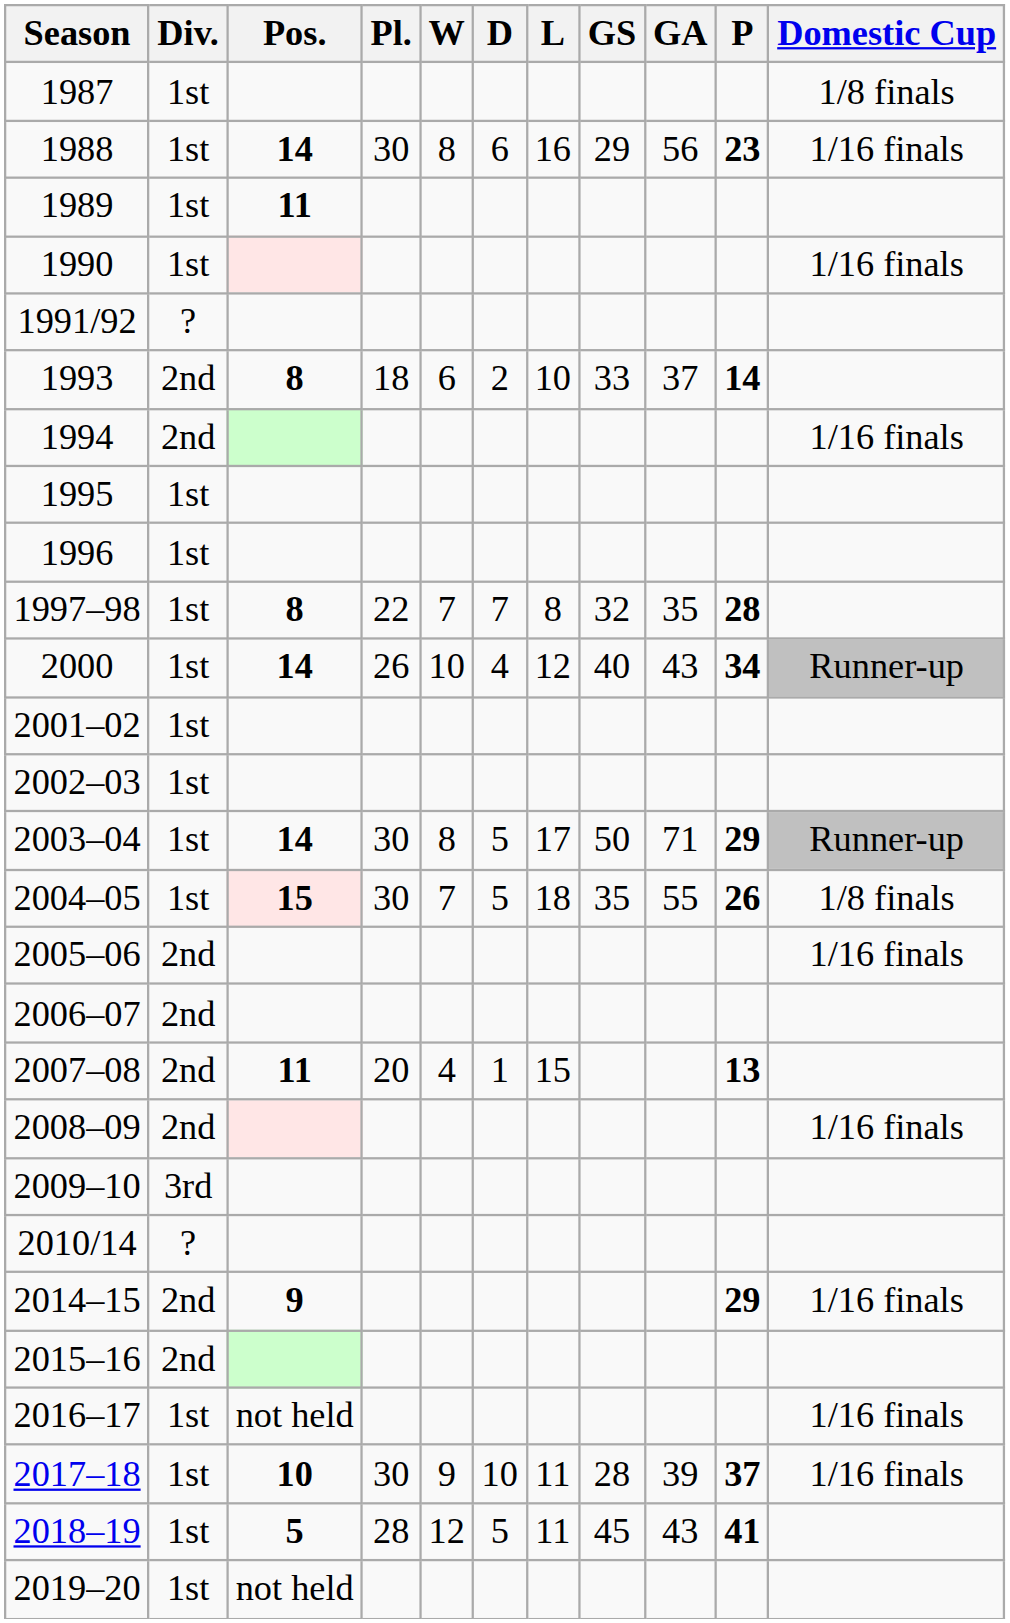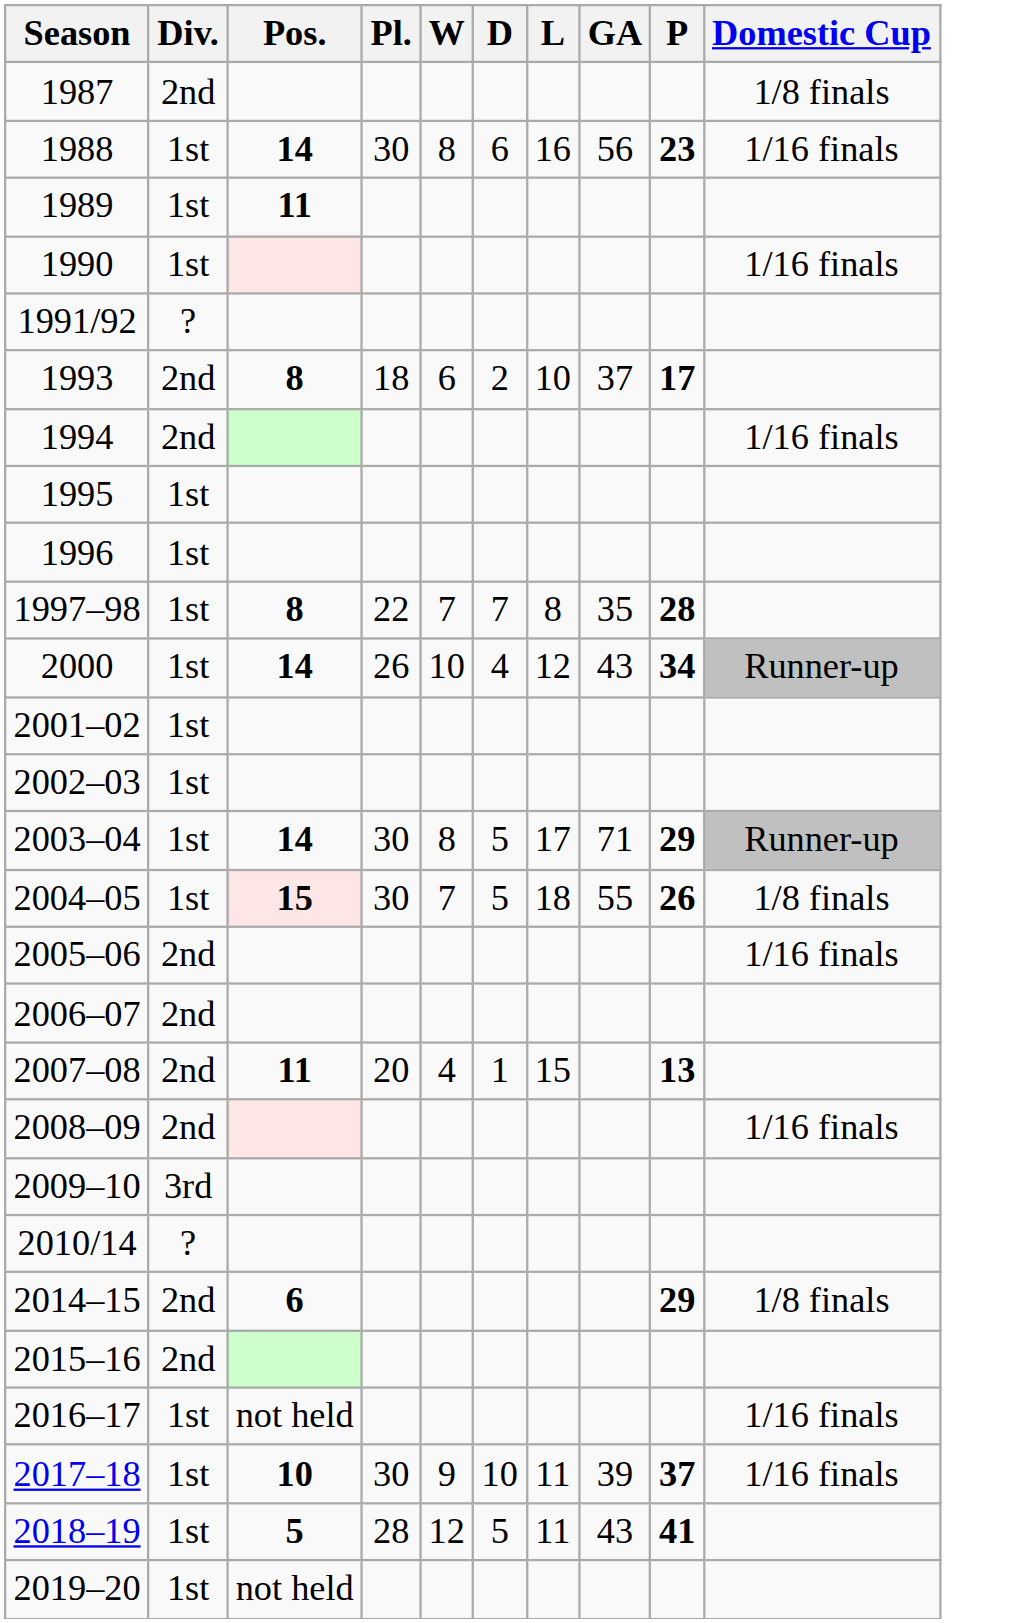 <table class="wikitable">
 <tr>
 <th>Season</th>
 <th>Div.</th>
 <th>Pos.</th>
 <th>Pl.</th>
 <th>W</th>
 <th>D</th>
 <th>L</th>
-<th>GS</th>
 <th>GA</th>
 <th>P</th>
 <th><a href='#'>Domestic Cup</a></th>
 </tr>
 <tr>
 <td align=center>1987</td>
-<td align=center>1st</td>
-<td align=center></td>
+<td align=center>2nd</td>
 <td align=center></td>
 <td align=center></td>
 <td align=center></td>
 <td align=center></td>
 <td align=center></td>
 <td align=center></td>
 <td align=center></td>
 <td align=center>1/8 finals</td>
 </tr>
 <tr>
 <td align=center>1988</td>
 <td align=center>1st</td>
 <td align=center><strong>14</strong></td>
 <td align=center>30</td>
 <td align=center>8</td>
 <td align=center>6</td>
 <td align=center>16</td>
-<td align=center>29</td>
 <td align=center>56</td>
 <td align=center><strong>23</strong></td>
 <td align=center>1/16 finals</td>
 </tr>
 <tr>
 <td align=center>1989</td>
 <td align=center>1st</td>
 <td align=center><strong>11</strong></td>
 <td align=center></td>
 <td align=center></td>
 <td align=center></td>
 <td align=center></td>
 <td align=center></td>
 <td align=center></td>
 <td align=center></td>
-<td align=center></td>
 </tr>
 <tr>
 <td align=center>1990</td>
 <td align=center>1st</td>
 <td align=center bgcolor=#FFE6E6></td>
-<td align=center></td>
 <td align=center></td>
 <td align=center></td>
 <td align=center></td>
 <td align=center></td>
 <td align=center></td>
 <td align=center></td>
 <td align=center>1/16 finals</td>
 </tr>
 <tr>
 <td align=center>1991/92</td>
 <td align=center>?</td>
 <td align=center></td>
 <td align=center></td>
 <td align=center></td>
 <td align=center></td>
 <td align=center></td>
 <td align=center></td>
 <td align=center></td>
 <td align=center></td>
-<td align=center></td>
 </tr>
 <tr>
 <td align=center>1993</td>
 <td align=center>2nd</td>
 <td align=center><strong>8</strong></td>
 <td align=center>18</td>
 <td align=center>6</td>
 <td align=center>2</td>
 <td align=center>10</td>
-<td align=center>33</td>
 <td align=center>37</td>
-<td align=center><strong>14</strong></td>
+<td align=center><strong>17</strong></td>
 <td align=center></td>
 </tr>
 <tr>
 <td align=center>1994</td>
 <td align=center>2nd</td>
 <td align=center bgcolor=#cfc></td>
 <td align=center></td>
 <td align=center></td>
 <td align=center></td>
 <td align=center></td>
 <td align=center></td>
 <td align=center></td>
-<td align=center></td>
 <td align=center>1/16 finals</td>
 </tr>
 <tr>
 <td align=center>1995</td>
 <td align=center>1st</td>
-<td align=center></td>
 <td align=center></td>
 <td align=center></td>
 <td align=center></td>
 <td align=center></td>
 <td align=center></td>
 <td align=center></td>
 <td align=center></td>
 <td align=center></td>
 </tr>
 <tr>
 <td align=center>1996</td>
 <td align=center>1st</td>
 <td align=center></td>
 <td align=center></td>
 <td align=center></td>
 <td align=center></td>
 <td align=center></td>
 <td align=center></td>
 <td align=center></td>
 <td align=center></td>
-<td align=center></td>
 </tr>
 <tr>
 <td align=center>1997–98</td>
 <td align=center>1st</td>
 <td align=center><strong>8</strong></td>
 <td align=center>22</td>
 <td align=center>7</td>
 <td align=center>7</td>
 <td align=center>8</td>
-<td align=center>32</td>
 <td align=center>35</td>
 <td align=center><strong>28</strong></td>
 <td align=center></td>
 </tr>
 <tr>
 <td align=center>2000</td>
 <td align=center>1st</td>
 <td align=center><strong>14</strong></td>
 <td align=center>26</td>
 <td align=center>10</td>
 <td align=center>4</td>
 <td align=center>12</td>
-<td align=center>40</td>
 <td align=center>43</td>
 <td align=center><strong>34</strong></td>
 <td align=center bgcolor=silver>Runner-up</td>
 </tr>
 <tr>
 <td align=center>2001–02</td>
 <td align=center>1st</td>
-<td align=center></td>
 <td align=center></td>
 <td align=center></td>
 <td align=center></td>
 <td align=center></td>
 <td align=center></td>
 <td align=center></td>
 <td align=center></td>
 <td align=center></td>
 </tr>
 <tr>
 <td align=center>2002–03</td>
 <td align=center>1st</td>
 <td align=center></td>
 <td align=center></td>
 <td align=center></td>
 <td align=center></td>
 <td align=center></td>
 <td align=center></td>
 <td align=center></td>
 <td align=center></td>
-<td align=center></td>
 </tr>
 <tr>
 <td align=center>2003–04</td>
 <td align=center>1st</td>
 <td align=center><strong>14</strong></td>
 <td align=center>30</td>
 <td align=center>8</td>
 <td align=center>5</td>
 <td align=center>17</td>
-<td align=center>50</td>
 <td align=center>71</td>
 <td align=center><strong>29</strong></td>
 <td align=center bgcolor=silver>Runner-up</td>
 </tr>
 <tr>
 <td align=center>2004–05</td>
 <td align=center>1st</td>
 <td align=center bgcolor=#FFE6E6><strong>15</strong></td>
 <td align=center>30</td>
 <td align=center>7</td>
 <td align=center>5</td>
 <td align=center>18</td>
-<td align=center>35</td>
 <td align=center>55</td>
 <td align=center><strong>26</strong></td>
 <td align=center>1/8 finals</td>
 </tr>
 <tr>
 <td align=center>2005–06</td>
 <td align=center>2nd</td>
-<td align=center></td>
 <td align=center></td>
 <td align=center></td>
 <td align=center></td>
 <td align=center></td>
 <td align=center></td>
 <td align=center></td>
 <td align=center></td>
 <td align=center>1/16 finals</td>
 </tr>
 <tr>
 <td align=center>2006–07</td>
 <td align=center>2nd</td>
 <td align=center></td>
 <td align=center></td>
 <td align=center></td>
 <td align=center></td>
 <td align=center></td>
 <td align=center></td>
 <td align=center></td>
 <td align=center></td>
-<td align=center></td>
 </tr>
 <tr>
 <td align=center>2007–08</td>
 <td align=center>2nd</td>
 <td align=center><strong>11</strong></td>
 <td align=center>20</td>
 <td align=center>4</td>
 <td align=center>1</td>
 <td align=center>15</td>
-<td align=center></td>
 <td align=center></td>
 <td align=center><strong>13</strong></td>
 <td align=center></td>
 </tr>
 <tr>
 <td align=center>2008–09</td>
 <td align=center>2nd</td>
 <td align=center bgcolor=#FFE6E6></td>
 <td align=center></td>
 <td align=center></td>
 <td align=center></td>
 <td align=center></td>
 <td align=center></td>
 <td align=center></td>
-<td align=center></td>
 <td align=center>1/16 finals</td>
 </tr>
 <tr>
 <td align=center>2009–10</td>
 <td align=center>3rd</td>
-<td align=center></td>
 <td align=center></td>
 <td align=center></td>
 <td align=center></td>
 <td align=center></td>
 <td align=center></td>
 <td align=center></td>
 <td align=center></td>
 <td align=center></td>
 </tr>
 <tr>
 <td align=center>2010/14</td>
 <td align=center>?</td>
 <td align=center></td>
 <td align=center></td>
 <td align=center></td>
 <td align=center></td>
 <td align=center></td>
 <td align=center></td>
 <td align=center></td>
 <td align=center></td>
-<td align=center></td>
 </tr>
 <tr>
 <td align=center>2014–15</td>
 <td align=center>2nd</td>
-<td align=center><strong>9</strong></td>
-<td align=center></td>
+<td align=center><strong>6</strong></td>
 <td align=center></td>
 <td align=center></td>
 <td align=center></td>
 <td align=center></td>
 <td align=center></td>
 <td align=center><strong>29</strong></td>
-<td align=center>1/16 finals</td>
+<td align=center>1/8 finals</td>
 </tr>
 <tr>
 <td align=center>2015–16</td>
 <td align=center>2nd</td>
 <td align=center bgcolor=#cfc></td>
-<td align=center></td>
 <td align=center></td>
 <td align=center></td>
 <td align=center></td>
 <td align=center></td>
 <td align=center></td>
 <td align=center></td>
 <td align=center></td>
 </tr>
 <tr>
 <td align=center>2016–17</td>
 <td align=center>1st</td>
 <td align=center>not held</td>
 <td align=center></td>
 <td align=center></td>
 <td align=center></td>
 <td align=center></td>
 <td align=center></td>
 <td align=center></td>
-<td align=center></td>
 <td align=center>1/16 finals</td>
 </tr>
 <tr>
 <td align=center><a href='#'>2017–18</a></td>
 <td align=center>1st</td>
 <td align=center><strong>10</strong></td>
 <td align=center>30</td>
 <td align=center>9</td>
 <td align=center>10</td>
 <td align=center>11</td>
-<td align=center>28</td>
 <td align=center>39</td>
 <td align=center><strong>37</strong></td>
 <td align=center>1/16 finals</td>
 </tr>
 <tr>
 <td align=center><a href='#'>2018–19</a></td>
 <td align=center>1st</td>
 <td align=center><strong>5</strong></td>
 <td align=center>28</td>
 <td align=center>12</td>
 <td align=center>5</td>
 <td align=center>11</td>
-<td align=center>45</td>
 <td align=center>43</td>
 <td align=center><strong>41</strong></td>
 <td align=center></td>
 </tr>
 <tr>
 <td align=center>2019–20</td>
 <td align=center>1st</td>
 <td align=center>not held</td>
 <td align=center></td>
 <td align=center></td>
 <td align=center></td>
 <td align=center></td>
 <td align=center></td>
 <td align=center></td>
 <td align=center></td>
-<td align=center></td>
 </tr>
 </table>
